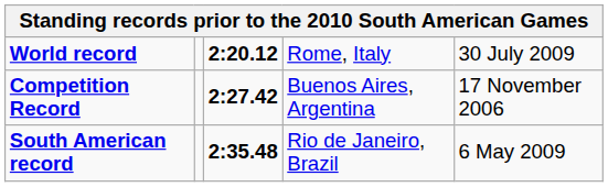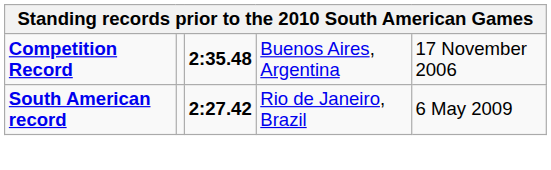 <table class="wikitable" width=75%>
 <tr>
 <th colspan="5">Standing records prior to the 2010 South American Games</th>
 </tr>
 <tr>
-<td><strong><a href='#'>World record</a></strong></td>
-<td></td>
-<td><strong>2:20.12</strong></td>
-<td><a href='#'>Rome</a>, <a href='#'>Italy</a></td>
-<td>30 July 2009</td>
-</tr>
-<tr>
 <td><strong><a href='#'>Competition Record</a></strong></td>
 <td></td>
-<td><strong>2:27.42</strong></td>
+<td><strong>2:35.48</strong></td>
 <td><a href='#'>Buenos Aires</a>, <a href='#'>Argentina</a></td>
 <td>17 November 2006</td>
 </tr>
 <tr>
 <td><strong><a href='#'>South American record</a></strong></td>
 <td></td>
-<td><strong>2:35.48</strong></td>
+<td><strong>2:27.42</strong></td>
 <td><a href='#'>Rio de Janeiro</a>, <a href='#'>Brazil</a></td>
 <td>6 May 2009</td>
 </tr>
 </table>
